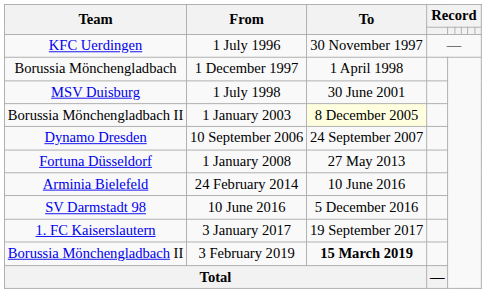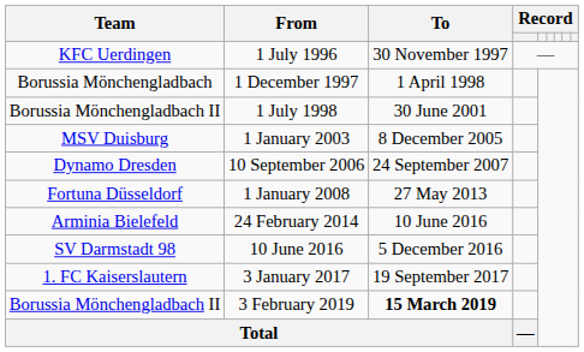 <table class="wikitable" style="text-align: center">
 <tr>
 <th rowspan="2">Team</th>
 <th rowspan="2">From</th>
 <th rowspan="2">To</th>
 <th colspan="6">Record</th>
 </tr>
 <tr>
 <th></th>
 <th></th>
 <th></th>
 <th></th>
 <th></th>
 <th></th>
 </tr>
 <tr>
 <td><a href='#'>KFC Uerdingen</a></td>
 <td>1 July 1996</td>
 <td>30 November 1997</td>
 <td colspan="6">—</td>
 </tr>
 <tr>
 <td>Borussia Mönchengladbach</td>
 <td>1 December 1997</td>
 <td>1 April 1998<br></td>
 <td></td>
 </tr>
 <tr>
-<td><a href='#'>MSV Duisburg</a></td>
+<td>Borussia Mönchengladbach II</td>
 <td>1 July 1998</td>
 <td>30 June 2001<br></td>
 <td></td>
 </tr>
 <tr>
-<td>Borussia Mönchengladbach II</td>
+<td><a href='#'>MSV Duisburg</a></td>
 <td>1 January 2003</td>
-<td style="background: lightyellow;">8 December 2005<br></td>
+<td>8 December 2005<br></td>
 <td></td>
 </tr>
 <tr>
 <td><a href='#'>Dynamo Dresden</a></td>
 <td>10 September 2006</td>
 <td>24 September 2007<br></td>
 <td></td>
 </tr>
 <tr>
 <td><a href='#'>Fortuna Düsseldorf</a></td>
 <td>1 January 2008</td>
 <td>27 May 2013<br></td>
 <td></td>
 </tr>
 <tr>
 <td><a href='#'>Arminia Bielefeld</a></td>
 <td>24 February 2014</td>
 <td>10 June 2016<br></td>
 <td></td>
 </tr>
 <tr>
 <td><a href='#'>SV Darmstadt 98</a></td>
 <td>10 June 2016</td>
 <td>5 December 2016<br></td>
 <td></td>
 </tr>
 <tr>
 <td><a href='#'>1. FC Kaiserslautern</a></td>
 <td>3 January 2017</td>
 <td>19 September 2017<br></td>
 <td></td>
 </tr>
 <tr>
 <td><a href='#'>Borussia Mönchengladbach</a> II</td>
 <td>3 February 2019</td>
 <td><strong>15 March 2019<br></strong></td>
 <td></td>
 </tr>
 <tr>
 <th colspan="3">Total<br></th>
 <th>—</th>
 </tr>
 </table>
